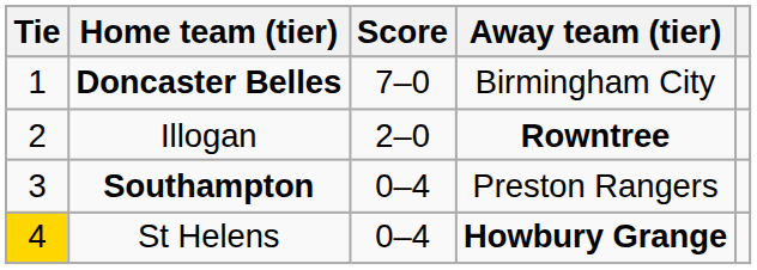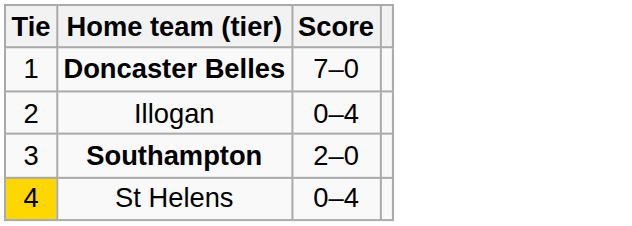 <table class="wikitable" style="text-align:center; font-size:85%">
 <tr>
 <th>Tie</th>
 <th>Home team (tier)</th>
 <th>Score</th>
-<th>Away team (tier)</th>
 <th></th>
 </tr>
 <tr>
 <td align="center">1</td>
 <td><strong>Doncaster Belles</strong></td>
 <td align="center">7–0</td>
-<td>Birmingham City</td>
 <td></td>
 </tr>
 <tr>
 <td align="center">2</td>
 <td>Illogan</td>
-<td align="center">2–0</td>
-<td><strong>Rowntree</strong></td>
+<td align="center">0–4</td>
 <td></td>
 </tr>
 <tr>
 <td align="center">3</td>
 <td><strong>Southampton</strong></td>
-<td align="center">0–4</td>
-<td>Preston Rangers</td>
+<td align="center">2–0</td>
 <td></td>
 </tr>
 <tr>
 <td align="center" style="background: gold;">4</td>
 <td>St Helens</td>
 <td align="center">0–4</td>
-<td><strong>Howbury Grange</strong></td>
 <td></td>
 </tr>
 </table>
